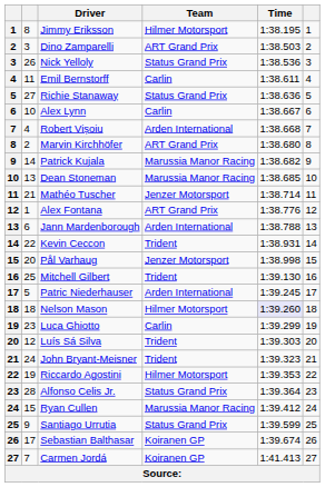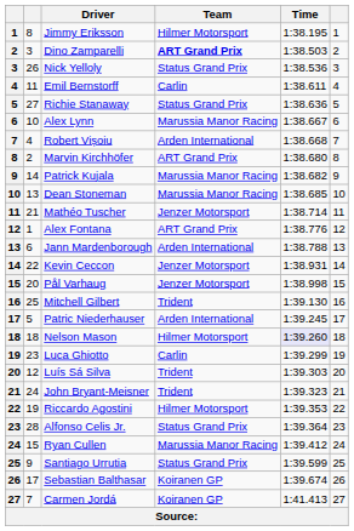 <table class="wikitable" style="font-size:85%">
 <tr>
 <th></th>
 <th></th>
 <th>Driver</th>
 <th>Team</th>
 <th>Time</th>
 <th></th>
 </tr>
 <tr>
 <th>1</th>
 <td>8</td>
 <td> <a href='#'>Jimmy Eriksson</a></td>
 <td><a href='#'>Hilmer Motorsport</a></td>
 <td>1:38.195</td>
 <td>1</td>
 </tr>
 <tr>
 <th>2</th>
 <td>3</td>
 <td> <a href='#'>Dino Zamparelli</a></td>
-<td><a href='#'>ART Grand Prix</a></td>
+<td><strong><a href='#'>ART Grand Prix</a></strong></td>
 <td>1:38.503</td>
 <td>2</td>
 </tr>
 <tr>
 <th>3</th>
 <td>26</td>
 <td> <a href='#'>Nick Yelloly</a></td>
 <td><a href='#'>Status Grand Prix</a></td>
 <td>1:38.536</td>
 <td>3</td>
 </tr>
 <tr>
 <th>4</th>
 <td>11</td>
 <td> <a href='#'>Emil Bernstorff</a></td>
 <td><a href='#'>Carlin</a></td>
 <td>1:38.611</td>
 <td>4</td>
 </tr>
 <tr>
 <th>5</th>
 <td>27</td>
 <td> <a href='#'>Richie Stanaway</a></td>
 <td><a href='#'>Status Grand Prix</a></td>
 <td>1:38.636</td>
 <td>5</td>
 </tr>
 <tr>
 <th>6</th>
 <td>10</td>
 <td> <a href='#'>Alex Lynn</a></td>
-<td><a href='#'>Carlin</a></td>
+<td><a href='#'>Marussia Manor Racing</a></td>
 <td>1:38.667</td>
 <td>6</td>
 </tr>
 <tr>
 <th>7</th>
 <td>4</td>
 <td> <a href='#'>Robert Vișoiu</a></td>
 <td><a href='#'>Arden International</a></td>
 <td>1:38.668</td>
 <td>7</td>
 </tr>
 <tr>
 <th>8</th>
 <td>2</td>
 <td> <a href='#'>Marvin Kirchhöfer</a></td>
 <td><a href='#'>ART Grand Prix</a></td>
 <td>1:38.680</td>
 <td>8</td>
 </tr>
 <tr>
 <th>9</th>
 <td>14</td>
 <td> <a href='#'>Patrick Kujala</a></td>
 <td><a href='#'>Marussia Manor Racing</a></td>
 <td>1:38.682</td>
 <td>9</td>
 </tr>
 <tr>
 <th>10</th>
 <td>13</td>
 <td> <a href='#'>Dean Stoneman</a></td>
 <td><a href='#'>Marussia Manor Racing</a></td>
 <td>1:38.685</td>
 <td>10</td>
 </tr>
 <tr>
 <th>11</th>
 <td>21</td>
 <td> <a href='#'>Mathéo Tuscher</a></td>
 <td><a href='#'>Jenzer Motorsport</a></td>
 <td>1:38.714</td>
 <td>11</td>
 </tr>
 <tr>
 <th>12</th>
 <td>1</td>
 <td> <a href='#'>Alex Fontana</a></td>
 <td><a href='#'>ART Grand Prix</a></td>
 <td>1:38.776</td>
 <td>12</td>
 </tr>
 <tr>
 <th>13</th>
 <td>6</td>
 <td> <a href='#'>Jann Mardenborough</a></td>
 <td><a href='#'>Arden International</a></td>
 <td>1:38.788</td>
 <td>13</td>
 </tr>
 <tr>
 <th>14</th>
 <td>22</td>
 <td> <a href='#'>Kevin Ceccon</a></td>
-<td><a href='#'>Trident</a></td>
+<td><a href='#'>Jenzer Motorsport</a></td>
 <td>1:38.931</td>
 <td>14</td>
 </tr>
 <tr>
 <th>15</th>
 <td>20</td>
 <td> <a href='#'>Pål Varhaug</a></td>
 <td><a href='#'>Jenzer Motorsport</a></td>
 <td>1:38.998</td>
 <td>15</td>
 </tr>
 <tr>
 <th>16</th>
 <td>25</td>
 <td> <a href='#'>Mitchell Gilbert</a></td>
 <td><a href='#'>Trident</a></td>
 <td>1:39.130</td>
 <td>16</td>
 </tr>
 <tr>
 <th>17</th>
 <td>5</td>
 <td> <a href='#'>Patric Niederhauser</a></td>
 <td><a href='#'>Arden International</a></td>
 <td>1:39.245</td>
 <td>17</td>
 </tr>
 <tr>
 <th>18</th>
 <td>18</td>
 <td> <a href='#'>Nelson Mason</a></td>
 <td><a href='#'>Hilmer Motorsport</a></td>
 <td style="background: lavender;">1:39.260</td>
 <td>18</td>
 </tr>
 <tr>
 <th>19</th>
 <td>23</td>
 <td> <a href='#'>Luca Ghiotto</a></td>
 <td><a href='#'>Carlin</a></td>
 <td>1:39.299</td>
 <td>19</td>
 </tr>
 <tr>
 <th>20</th>
 <td>12</td>
 <td> <a href='#'>Luís Sá Silva</a></td>
 <td><a href='#'>Trident</a></td>
 <td>1:39.303</td>
 <td>20</td>
 </tr>
 <tr>
 <th>21</th>
 <td>24</td>
 <td> <a href='#'>John Bryant-Meisner</a></td>
 <td><a href='#'>Trident</a></td>
 <td>1:39.323</td>
 <td>21</td>
 </tr>
 <tr>
 <th>22</th>
 <td>19</td>
 <td> <a href='#'>Riccardo Agostini</a></td>
 <td><a href='#'>Hilmer Motorsport</a></td>
 <td>1:39.353</td>
 <td>22</td>
 </tr>
 <tr>
 <th>23</th>
 <td>28</td>
 <td> <a href='#'>Alfonso Celis Jr.</a></td>
 <td><a href='#'>Status Grand Prix</a></td>
 <td>1:39.364</td>
 <td>23</td>
 </tr>
 <tr>
 <th>24</th>
 <td>15</td>
 <td> <a href='#'>Ryan Cullen</a></td>
 <td><a href='#'>Marussia Manor Racing</a></td>
 <td>1:39.412</td>
 <td>24</td>
 </tr>
 <tr>
 <th>25</th>
 <td>9</td>
 <td> <a href='#'>Santiago Urrutia</a></td>
 <td><a href='#'>Status Grand Prix</a></td>
 <td>1:39.599</td>
 <td>25</td>
 </tr>
 <tr>
 <th>26</th>
 <td>17</td>
 <td> <a href='#'>Sebastian Balthasar</a></td>
 <td><a href='#'>Koiranen GP</a></td>
 <td>1:39.674</td>
 <td>26</td>
 </tr>
 <tr>
 <th>27</th>
 <td>7</td>
 <td> <a href='#'>Carmen Jordá</a></td>
 <td><a href='#'>Koiranen GP</a></td>
 <td>1:41.413</td>
 <td>27</td>
 </tr>
 <tr>
 <th colspan="8">Source:</th>
 </tr>
 </table>
